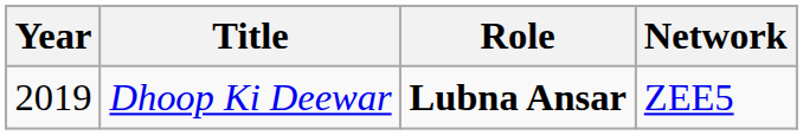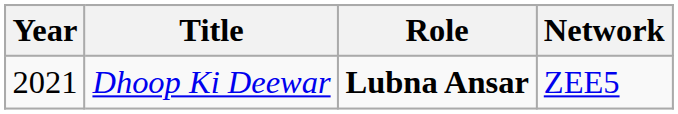 <table class="wikitable sortable plainrowheaders">
 <tr style="text-align:center;">
 <th scope="col">Year</th>
 <th scope="col">Title</th>
 <th scope="col">Role</th>
 <th scope="col">Network</th>
 </tr>
 <tr>
-<td>2019</td>
+<td>2021</td>
 <td><em><a href='#'>Dhoop Ki Deewar</a></em></td>
 <td><strong>Lubna Ansar</strong></td>
 <td><a href='#'>ZEE5</a></td>
 </tr>
 </table>
